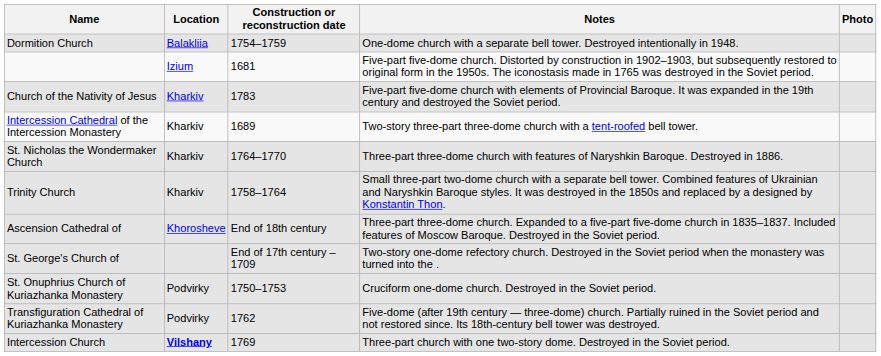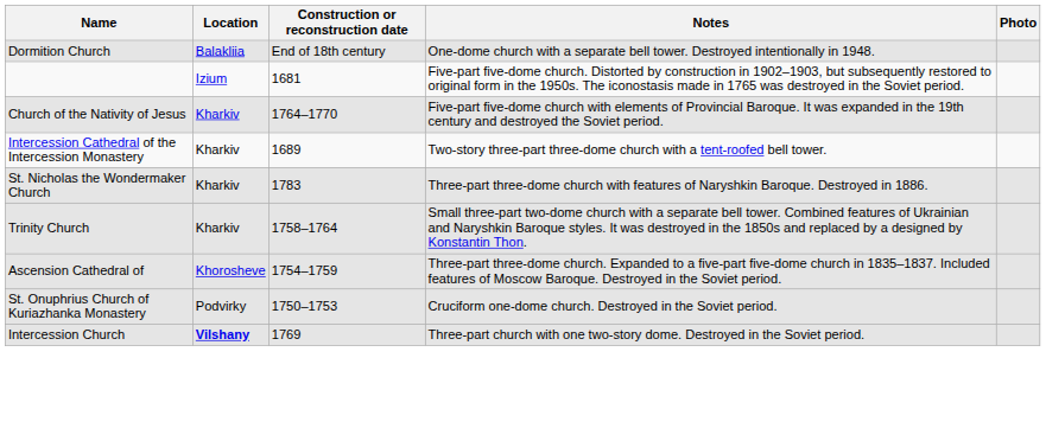 <table class="wikitable sortable" width="100%">
 <tr>
 <th>Name</th>
 <th>Location</th>
 <th>Construction or reconstruction date</th>
 <th>Notes</th>
 <th>Photo</th>
 </tr>
 <tr bgcolor="#e5e5e5">
 <td>Dormition Church</td>
 <td><a href='#'>Balakliia</a></td>
-<td>1754–1759</td>
+<td>End of 18th century</td>
 <td>One-dome church with a separate bell tower. Destroyed intentionally in 1948.</td>
 <td></td>
 </tr>
 <tr>
 <td></td>
 <td><a href='#'>Izium</a></td>
 <td>1681</td>
 <td>Five-part five-dome church. Distorted by construction in 1902–1903, but subsequently restored to original form in the 1950s. The iconostasis made in 1765 was destroyed in the Soviet period.</td>
 <td></td>
 </tr>
 <tr bgcolor="#e5e5e5">
 <td>Church of the Nativity of Jesus</td>
 <td><a href='#'>Kharkiv</a></td>
-<td>1783</td>
+<td>1764–1770</td>
 <td>Five-part five-dome church with elements of Provincial Baroque. It was expanded in the 19th century and destroyed the Soviet period.</td>
 <td></td>
 </tr>
 <tr>
 <td><a href='#'>Intercession Cathedral</a> of the Intercession Monastery</td>
 <td>Kharkiv</td>
 <td>1689</td>
 <td>Two-story three-part three-dome church with a <a href='#'>tent-roofed</a> bell tower.</td>
 <td></td>
 </tr>
 <tr bgcolor="#e5e5e5">
 <td>St. Nicholas the Wondermaker Church</td>
 <td>Kharkiv</td>
-<td>1764–1770</td>
+<td>1783</td>
 <td>Three-part three-dome church with features of Naryshkin Baroque. Destroyed in 1886.</td>
 <td></td>
 </tr>
 <tr bgcolor="#e5e5e5">
 <td>Trinity Church</td>
 <td>Kharkiv</td>
 <td>1758–1764</td>
 <td>Small three-part two-dome church with a separate bell tower. Combined features of Ukrainian and Naryshkin Baroque styles. It was destroyed in the 1850s and replaced by a  designed by <a href='#'>Konstantin Thon</a>.</td>
 <td></td>
 </tr>
 <tr bgcolor="#e5e5e5">
 <td>Ascension Cathedral of </td>
 <td><a href='#'>Khorosheve</a></td>
-<td>End of 18th century</td>
+<td>1754–1759</td>
 <td>Three-part three-dome church. Expanded to a five-part five-dome church in 1835–1837. Included features of Moscow Baroque. Destroyed in the Soviet period.</td>
-<td></td>
-</tr>
-<tr bgcolor="#e5e5e5">
-<td>St. George's Church of </td>
-<td></td>
-<td>End of 17th century – 1709</td>
-<td>Two-story one-dome refectory church. Destroyed in the Soviet period when the monastery was turned into the .</td>
 <td></td>
 </tr>
 <tr bgcolor="#e5e5e5">
 <td>St. Onuphrius Church of Kuriazhanka Monastery</td>
 <td>Podvirky</td>
 <td>1750–1753</td>
 <td>Cruciform one-dome church. Destroyed in the Soviet period.</td>
 <td></td>
 </tr>
 <tr bgcolor="#e5e5e5">
-<td>Transfiguration Cathedral of Kuriazhanka Monastery</td>
-<td>Podvirky</td>
-<td>1762</td>
-<td>Five-dome (after 19th century — three-dome) church. Partially ruined in the Soviet period and not restored since. Its 18th-century bell tower was destroyed.</td>
-<td></td>
-</tr>
-<tr bgcolor="#e5e5e5">
 <td>Intercession Church</td>
 <td><strong><a href='#'>Vilshany</a></strong></td>
 <td>1769</td>
 <td>Three-part church with one two-story dome. Destroyed in the Soviet period.</td>
 <td></td>
 </tr>
 </table>
